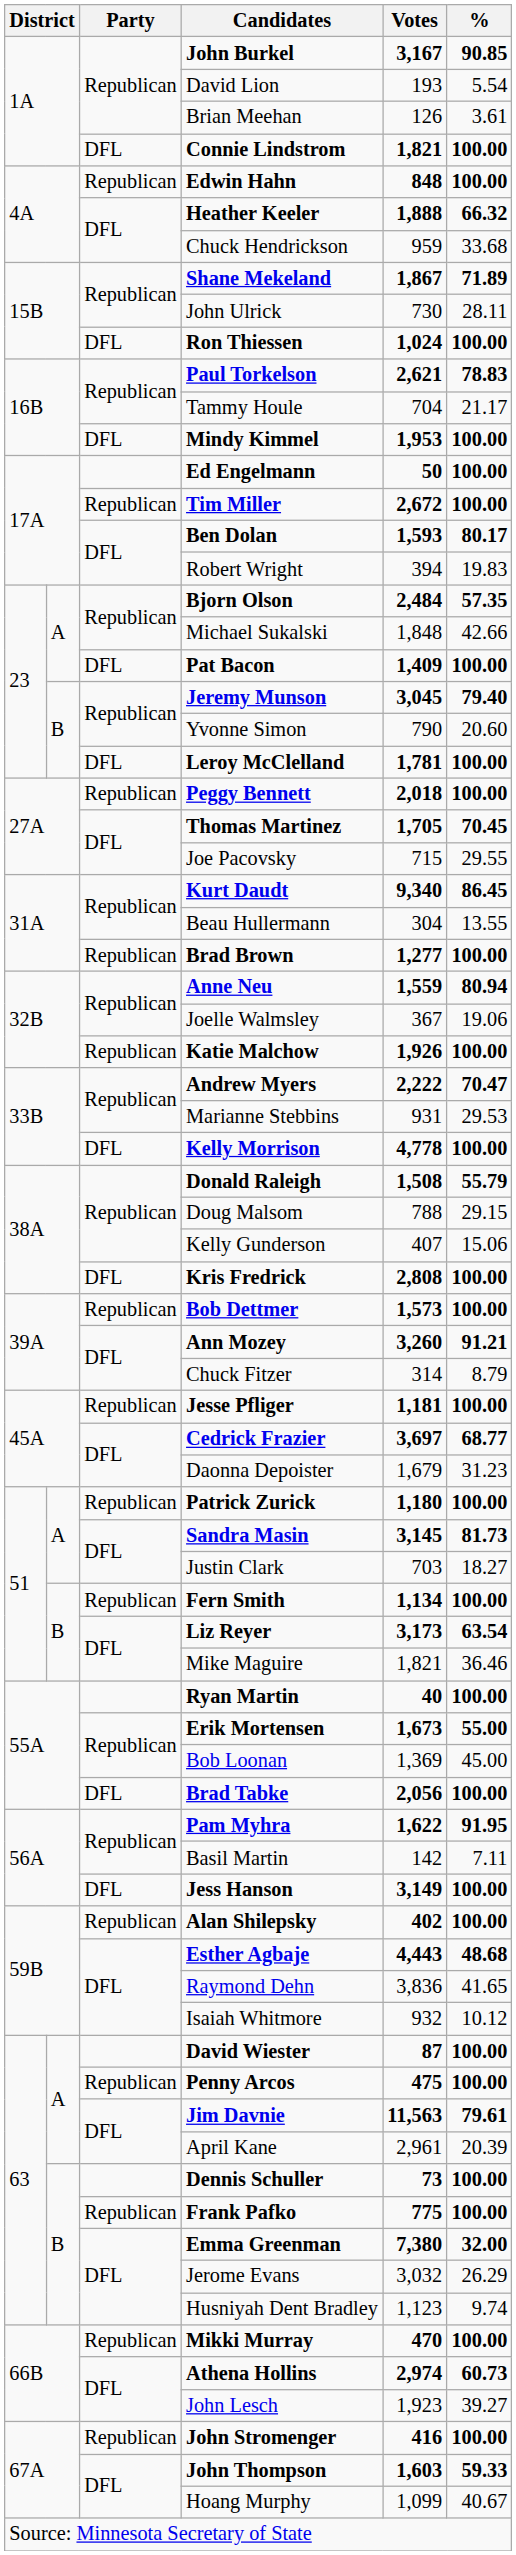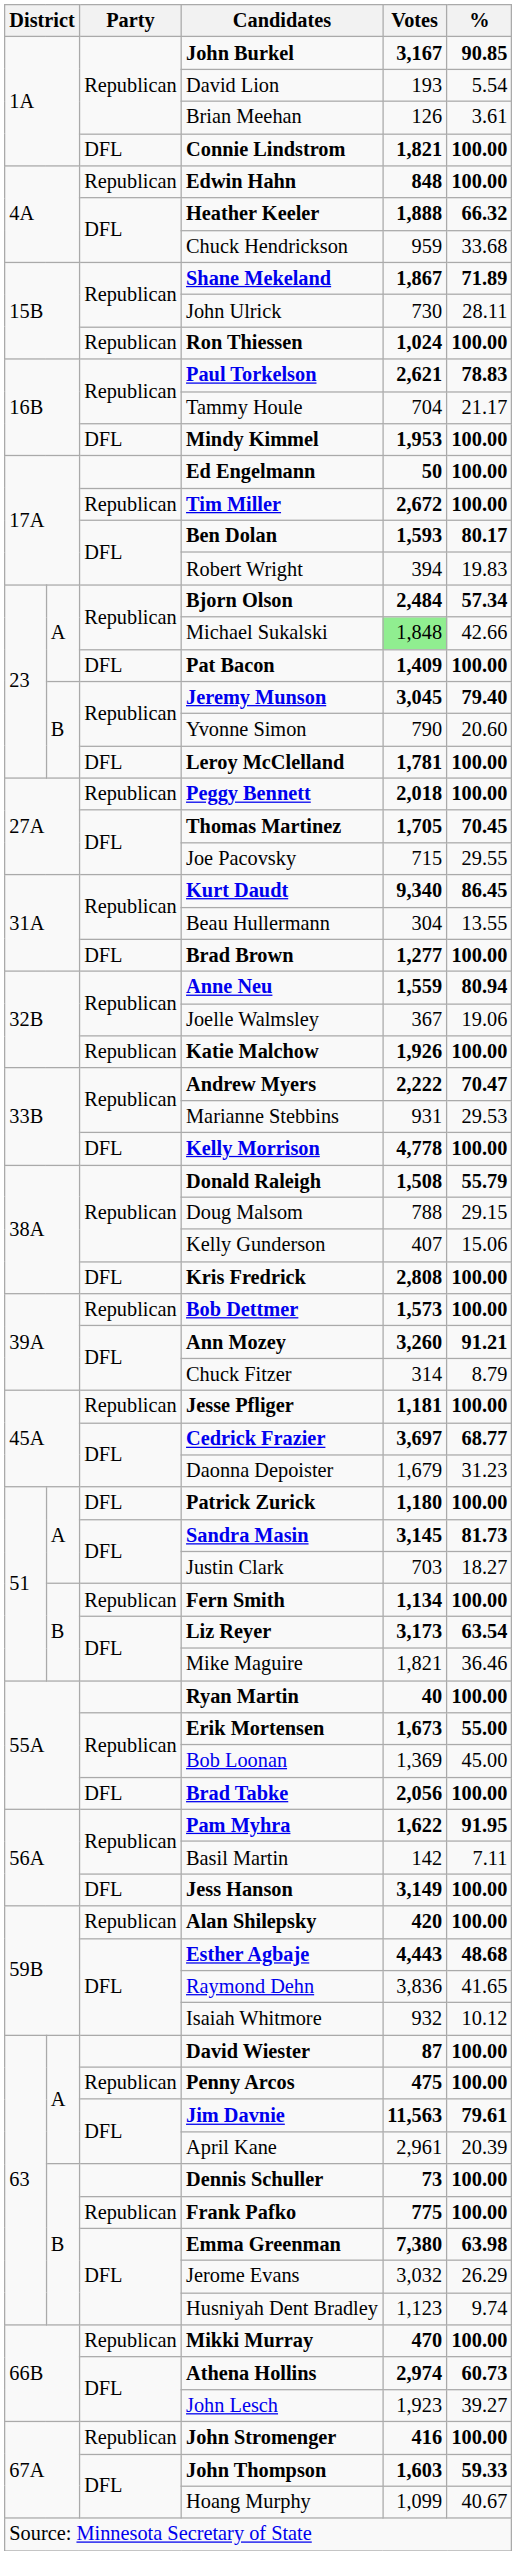 <table class="wikitable mw-collapsible mw-collapsed">
 <tr>
 <th colspan="2">District</th>
 <th>Party</th>
 <th>Candidates</th>
 <th>Votes</th>
 <th>%</th>
 </tr>
 <tr>
 <td colspan="2" rowspan="4" id="1Ape">1A</td>
 <td rowspan="3" >Republican</td>
 <td><strong>John Burkel</strong></td>
 <td style="font-weight:bold" align="right">3,167</td>
 <td style="font-weight:bold" align="right">90.85</td>
 </tr>
 <tr>
 <td>David Lion</td>
 <td align="right">193</td>
 <td align="right">5.54</td>
 </tr>
 <tr>
 <td>Brian Meehan</td>
 <td align="right">126</td>
 <td align="right">3.61</td>
 </tr>
 <tr>
 <td>DFL</td>
 <td><strong>Connie Lindstrom</strong></td>
 <td style="font-weight:bold" align="right">1,821</td>
 <td style="font-weight:bold" align="right">100.00</td>
 </tr>
 <tr>
 <td colspan="2" rowspan="3" id="4Ape">4A</td>
 <td>Republican</td>
 <td><strong>Edwin Hahn</strong></td>
 <td style="font-weight:bold" align="right">848</td>
 <td style="font-weight:bold" align="right">100.00</td>
 </tr>
 <tr>
 <td rowspan="2" >DFL</td>
 <td><strong>Heather Keeler</strong></td>
 <td style="font-weight:bold" align="right">1,888</td>
 <td style="font-weight:bold" align="right">66.32</td>
 </tr>
 <tr>
 <td>Chuck Hendrickson</td>
 <td align="right">959</td>
 <td align="right">33.68</td>
 </tr>
 <tr>
 <td colspan="2" rowspan="3" id="15Bpe">15B</td>
 <td rowspan="2" >Republican</td>
 <td><strong><a href='#'>Shane Mekeland</a></strong></td>
 <td style="font-weight:bold" align="right">1,867</td>
 <td style="font-weight:bold" align="right">71.89</td>
 </tr>
 <tr>
 <td>John Ulrick</td>
 <td align="right">730</td>
 <td align="right">28.11</td>
 </tr>
 <tr>
-<td>DFL</td>
+<td>Republican</td>
 <td><strong>Ron Thiessen</strong></td>
 <td style="font-weight:bold" align="right">1,024</td>
 <td style="font-weight:bold" align="right">100.00</td>
 </tr>
 <tr>
 <td colspan="2" rowspan="3" id="16Bpe">16B</td>
 <td rowspan="2" >Republican</td>
 <td><strong><a href='#'>Paul Torkelson</a></strong></td>
 <td style="font-weight:bold" align="right">2,621</td>
 <td style="font-weight:bold" align="right">78.83</td>
 </tr>
 <tr>
 <td>Tammy Houle</td>
 <td align="right">704</td>
 <td align="right">21.17</td>
 </tr>
 <tr>
 <td>DFL</td>
 <td><strong>Mindy Kimmel</strong></td>
 <td style="font-weight:bold" align="right">1,953</td>
 <td style="font-weight:bold" align="right">100.00</td>
 </tr>
 <tr>
 <td colspan="2" rowspan="4" id="17Ape">17A</td>
 <td></td>
 <td><strong>Ed Engelmann</strong></td>
 <td style="font-weight:bold" align="right">50</td>
 <td style="font-weight:bold" align="right">100.00</td>
 </tr>
 <tr>
 <td>Republican</td>
 <td><strong><a href='#'>Tim Miller</a></strong></td>
 <td style="font-weight:bold" align="right">2,672</td>
 <td style="font-weight:bold" align="right">100.00</td>
 </tr>
 <tr>
 <td rowspan="2" >DFL</td>
 <td><strong>Ben Dolan</strong></td>
 <td style="font-weight:bold" align="right">1,593</td>
 <td style="font-weight:bold" align="right">80.17</td>
 </tr>
 <tr>
 <td>Robert Wright</td>
 <td align="right">394</td>
 <td align="right">19.83</td>
 </tr>
 <tr>
 <td rowspan="6">23</td>
 <td rowspan="3" id="23Ape">A</td>
 <td rowspan="2" >Republican</td>
 <td><strong>Bjorn Olson</strong></td>
 <td style="font-weight:bold" align="right">2,484</td>
-<td style="font-weight:bold" align="right">57.35</td>
+<td style="font-weight:bold" align="right">57.34</td>
 </tr>
 <tr>
 <td>Michael Sukalski</td>
-<td align="right">1,848</td>
+<td align="right" style="background: lightgreen;">1,848</td>
 <td align="right">42.66</td>
 </tr>
 <tr>
 <td>DFL</td>
 <td><strong>Pat Bacon</strong></td>
 <td style="font-weight:bold" align="right">1,409</td>
 <td style="font-weight:bold" align="right">100.00</td>
 </tr>
 <tr>
 <td rowspan="3" id="23Bpe">B</td>
 <td rowspan="2" >Republican</td>
 <td><strong><a href='#'>Jeremy Munson</a></strong></td>
 <td style="font-weight:bold" align="right">3,045</td>
 <td style="font-weight:bold" align="right">79.40</td>
 </tr>
 <tr>
 <td>Yvonne Simon</td>
 <td align="right">790</td>
 <td align="right">20.60</td>
 </tr>
 <tr>
 <td>DFL</td>
 <td><strong>Leroy McClelland</strong></td>
 <td style="font-weight:bold" align="right">1,781</td>
 <td style="font-weight:bold" align="right">100.00</td>
 </tr>
 <tr>
 <td colspan="2" rowspan="3" id="27Ape">27A</td>
 <td>Republican</td>
 <td><strong><a href='#'>Peggy Bennett</a></strong></td>
 <td style="font-weight:bold" align="right">2,018</td>
 <td style="font-weight:bold" align="right">100.00</td>
 </tr>
 <tr>
 <td rowspan="2" >DFL</td>
 <td><strong>Thomas Martinez</strong></td>
 <td style="font-weight:bold" align="right">1,705</td>
 <td style="font-weight:bold" align="right">70.45</td>
 </tr>
 <tr>
 <td>Joe Pacovsky</td>
 <td align="right">715</td>
 <td align="right">29.55</td>
 </tr>
 <tr>
 <td colspan="2" rowspan="3" id="31Ape">31A</td>
 <td rowspan="2" >Republican</td>
 <td><strong><a href='#'>Kurt Daudt</a></strong></td>
 <td style="font-weight:bold" align="right">9,340</td>
 <td style="font-weight:bold" align="right">86.45</td>
 </tr>
 <tr>
 <td>Beau Hullermann</td>
 <td align="right">304</td>
 <td align="right">13.55</td>
 </tr>
 <tr>
-<td>Republican</td>
+<td>DFL</td>
 <td><strong>Brad Brown</strong></td>
 <td style="font-weight:bold" align="right">1,277</td>
 <td style="font-weight:bold" align="right">100.00</td>
 </tr>
 <tr>
 <td colspan="2" rowspan="3" id="32Bpe">32B</td>
 <td rowspan="2" >Republican</td>
 <td><strong><a href='#'>Anne Neu</a></strong></td>
 <td style="font-weight:bold" align="right">1,559</td>
 <td style="font-weight:bold" align="right">80.94</td>
 </tr>
 <tr>
 <td>Joelle Walmsley</td>
 <td align="right">367</td>
 <td align="right">19.06</td>
 </tr>
 <tr>
 <td>Republican</td>
 <td><strong>Katie Malchow</strong></td>
 <td style="font-weight:bold" align="right">1,926</td>
 <td style="font-weight:bold" align="right">100.00</td>
 </tr>
 <tr>
 <td colspan="2" rowspan="3" id="33Bpe">33B</td>
 <td rowspan="2" >Republican</td>
 <td><strong>Andrew Myers</strong></td>
 <td style="font-weight:bold" align="right">2,222</td>
 <td style="font-weight:bold" align="right">70.47</td>
 </tr>
 <tr>
 <td>Marianne Stebbins</td>
 <td align="right">931</td>
 <td align="right">29.53</td>
 </tr>
 <tr>
 <td>DFL</td>
 <td><strong><a href='#'>Kelly Morrison</a></strong></td>
 <td style="font-weight:bold" align="right">4,778</td>
 <td style="font-weight:bold" align="right">100.00</td>
 </tr>
 <tr>
 <td colspan="2" rowspan="4" id="38Ape">38A</td>
 <td rowspan="3" >Republican</td>
 <td><strong>Donald Raleigh</strong></td>
 <td style="font-weight:bold" align="right">1,508</td>
 <td style="font-weight:bold" align="right">55.79</td>
 </tr>
 <tr>
 <td>Doug Malsom</td>
 <td align="right">788</td>
 <td align="right">29.15</td>
 </tr>
 <tr>
 <td>Kelly Gunderson</td>
 <td align="right">407</td>
 <td align="right">15.06</td>
 </tr>
 <tr>
 <td>DFL</td>
 <td><strong>Kris Fredrick</strong></td>
 <td style="font-weight:bold" align="right">2,808</td>
 <td style="font-weight:bold" align="right">100.00</td>
 </tr>
 <tr>
 <td colspan="2" rowspan="3" id="39Ape">39A</td>
 <td>Republican</td>
 <td><strong><a href='#'>Bob Dettmer</a></strong></td>
 <td style="font-weight:bold" align="right">1,573</td>
 <td style="font-weight:bold" align="right">100.00</td>
 </tr>
 <tr>
 <td rowspan="2" >DFL</td>
 <td><strong>Ann Mozey</strong></td>
 <td style="font-weight:bold" align="right">3,260</td>
 <td style="font-weight:bold" align="right">91.21</td>
 </tr>
 <tr>
 <td>Chuck Fitzer</td>
 <td align="right">314</td>
 <td align="right">8.79</td>
 </tr>
 <tr>
 <td colspan="2" rowspan="3" id="45Ape">45A</td>
 <td>Republican</td>
 <td><strong>Jesse Pfliger</strong></td>
 <td style="font-weight:bold" align="right">1,181</td>
 <td style="font-weight:bold" align="right">100.00</td>
 </tr>
 <tr>
 <td rowspan="2" >DFL</td>
 <td><strong><a href='#'>Cedrick Frazier</a></strong></td>
 <td style="font-weight:bold" align="right">3,697</td>
 <td style="font-weight:bold" align="right">68.77</td>
 </tr>
 <tr>
 <td>Daonna Depoister</td>
 <td align="right">1,679</td>
 <td align="right">31.23</td>
 </tr>
 <tr>
 <td rowspan="6">51</td>
 <td rowspan="3" id="51Ape">A</td>
-<td>Republican</td>
+<td>DFL</td>
 <td><strong>Patrick Zurick</strong></td>
 <td style="font-weight:bold" align="right">1,180</td>
 <td style="font-weight:bold" align="right">100.00</td>
 </tr>
 <tr>
 <td rowspan="2" >DFL</td>
 <td><strong><a href='#'>Sandra Masin</a></strong></td>
 <td style="font-weight:bold" align="right">3,145</td>
 <td style="font-weight:bold" align="right">81.73</td>
 </tr>
 <tr>
 <td>Justin Clark</td>
 <td align="right">703</td>
 <td align="right">18.27</td>
 </tr>
 <tr>
 <td rowspan="3" id="51Bpe">B</td>
 <td>Republican</td>
 <td><strong>Fern Smith</strong></td>
 <td style="font-weight:bold" align="right">1,134</td>
 <td style="font-weight:bold" align="right">100.00</td>
 </tr>
 <tr>
 <td rowspan="2" >DFL</td>
 <td><strong>Liz Reyer</strong></td>
 <td style="font-weight:bold" align="right">3,173</td>
 <td style="font-weight:bold" align="right">63.54</td>
 </tr>
 <tr>
 <td>Mike Maguire</td>
 <td align="right">1,821</td>
 <td align="right">36.46</td>
 </tr>
 <tr>
 <td colspan="2" rowspan="4" id="55Ape">55A</td>
 <td></td>
 <td><strong>Ryan Martin</strong></td>
 <td style="font-weight:bold" align="right">40</td>
 <td style="font-weight:bold" align="right">100.00</td>
 </tr>
 <tr>
 <td rowspan="2" >Republican</td>
 <td><strong>Erik Mortensen</strong></td>
 <td style="font-weight:bold" align="right">1,673</td>
 <td style="font-weight:bold" align="right">55.00</td>
 </tr>
 <tr>
 <td><a href='#'>Bob Loonan</a></td>
 <td align="right">1,369</td>
 <td align="right">45.00</td>
 </tr>
 <tr>
 <td>DFL</td>
 <td><strong><a href='#'>Brad Tabke</a></strong></td>
 <td style="font-weight:bold" align="right">2,056</td>
 <td style="font-weight:bold" align="right">100.00</td>
 </tr>
 <tr>
 <td colspan="2" rowspan="3" id="56Ape">56A</td>
 <td rowspan="2" >Republican</td>
 <td><strong><a href='#'>Pam Myhra</a></strong></td>
 <td style="font-weight:bold" align="right">1,622</td>
 <td style="font-weight:bold" align="right">91.95</td>
 </tr>
 <tr>
 <td>Basil Martin</td>
 <td align="right">142</td>
 <td align="right">7.11</td>
 </tr>
 <tr>
 <td>DFL</td>
 <td><strong>Jess Hanson</strong></td>
 <td style="font-weight:bold" align="right">3,149</td>
 <td style="font-weight:bold" align="right">100.00</td>
 </tr>
 <tr>
 <td colspan="2" rowspan="4" id="59Bpe">59B</td>
 <td>Republican</td>
 <td><strong>Alan Shilepsky</strong></td>
-<td style="font-weight:bold" align="right">402</td>
+<td style="font-weight:bold" align="right">420</td>
 <td style="font-weight:bold" align="right">100.00</td>
 </tr>
 <tr>
 <td rowspan="3" >DFL</td>
 <td><strong><a href='#'>Esther Agbaje</a></strong></td>
 <td style="font-weight:bold" align="right">4,443</td>
 <td style="font-weight:bold" align="right">48.68</td>
 </tr>
 <tr>
 <td><a href='#'>Raymond Dehn</a></td>
 <td align="right">3,836</td>
 <td align="right">41.65</td>
 </tr>
 <tr>
 <td>Isaiah Whitmore</td>
 <td align="right">932</td>
 <td align="right">10.12</td>
 </tr>
 <tr>
 <td rowspan="9">63</td>
 <td rowspan="4" id="63Ape">A</td>
 <td></td>
 <td><strong>David Wiester</strong></td>
 <td style="font-weight:bold" align="right">87</td>
 <td style="font-weight:bold" align="right">100.00</td>
 </tr>
 <tr>
 <td>Republican</td>
 <td><strong>Penny Arcos</strong></td>
 <td style="font-weight:bold" align="right">475</td>
 <td style="font-weight:bold" align="right">100.00</td>
 </tr>
 <tr>
 <td rowspan="2" >DFL</td>
 <td><strong><a href='#'>Jim Davnie</a></strong></td>
 <td style="font-weight:bold" align="right">11,563</td>
 <td style="font-weight:bold" align="right">79.61</td>
 </tr>
 <tr>
 <td>April Kane</td>
 <td align="right">2,961</td>
 <td align="right">20.39</td>
 </tr>
 <tr>
 <td rowspan="5" id="63Bpe">B</td>
 <td></td>
 <td><strong>Dennis Schuller</strong></td>
 <td style="font-weight:bold" align="right">73</td>
 <td style="font-weight:bold" align="right">100.00</td>
 </tr>
 <tr>
 <td>Republican</td>
 <td><strong>Frank Pafko</strong></td>
 <td style="font-weight:bold" align="right">775</td>
 <td style="font-weight:bold" align="right">100.00</td>
 </tr>
 <tr>
 <td rowspan="3" >DFL</td>
 <td><strong>Emma Greenman</strong></td>
 <td style="font-weight:bold" align="right">7,380</td>
-<td style="font-weight:bold" align="right">32.00</td>
+<td style="font-weight:bold" align="right">63.98</td>
 </tr>
 <tr>
 <td>Jerome Evans</td>
 <td align="right">3,032</td>
 <td align="right">26.29</td>
 </tr>
 <tr>
 <td>Husniyah Dent Bradley</td>
 <td align="right">1,123</td>
 <td align="right">9.74</td>
 </tr>
 <tr>
 <td colspan="2" rowspan="3" id="66Bpe">66B</td>
 <td>Republican</td>
 <td><strong>Mikki Murray</strong></td>
 <td style="font-weight:bold" align="right">470</td>
 <td style="font-weight:bold" align="right">100.00</td>
 </tr>
 <tr>
 <td rowspan="2" >DFL</td>
 <td><strong>Athena Hollins</strong></td>
 <td style="font-weight:bold" align="right">2,974</td>
 <td style="font-weight:bold" align="right">60.73</td>
 </tr>
 <tr>
 <td><a href='#'>John Lesch</a></td>
 <td align="right">1,923</td>
 <td align="right">39.27</td>
 </tr>
 <tr>
 <td colspan="2" rowspan="3" id="67Ape">67A</td>
 <td>Republican</td>
 <td><strong>John Stromenger</strong></td>
 <td style="font-weight:bold" align="right">416</td>
 <td style="font-weight:bold" align="right">100.00</td>
 </tr>
 <tr>
 <td rowspan="2" >DFL</td>
 <td><strong>John Thompson</strong></td>
 <td style="font-weight:bold" align="right">1,603</td>
 <td style="font-weight:bold" align="right">59.33</td>
 </tr>
 <tr>
 <td>Hoang Murphy</td>
 <td align="right">1,099</td>
 <td align="right">40.67</td>
 </tr>
 <tr>
 <td colspan="6">Source: <a href='#'>Minnesota Secretary of State</a></td>
 </tr>
 </table>
